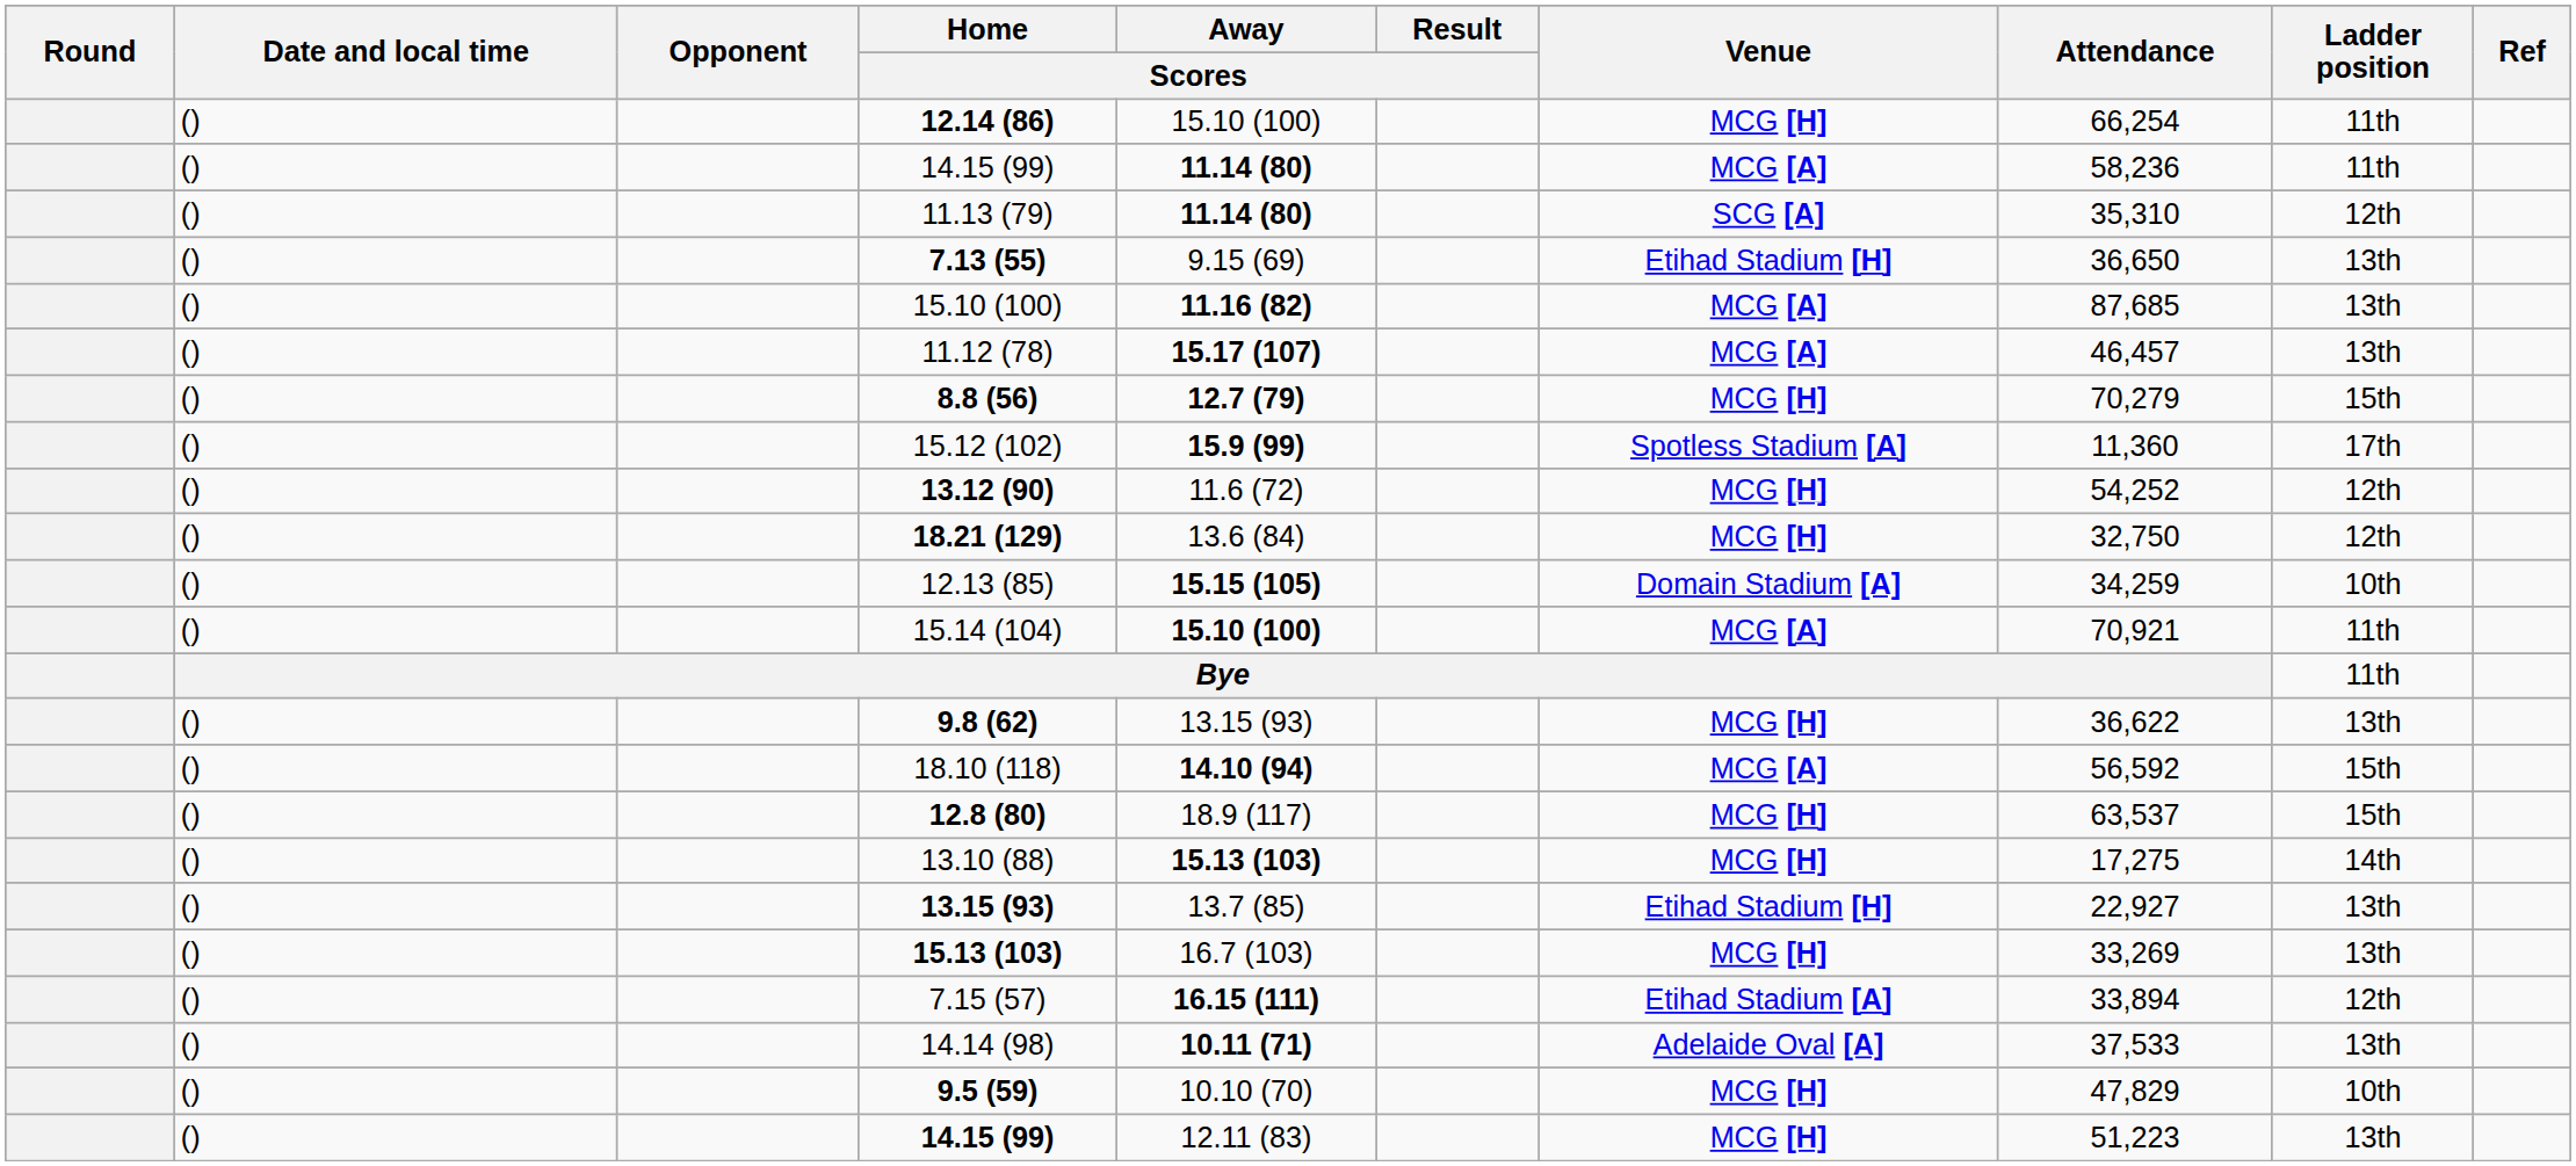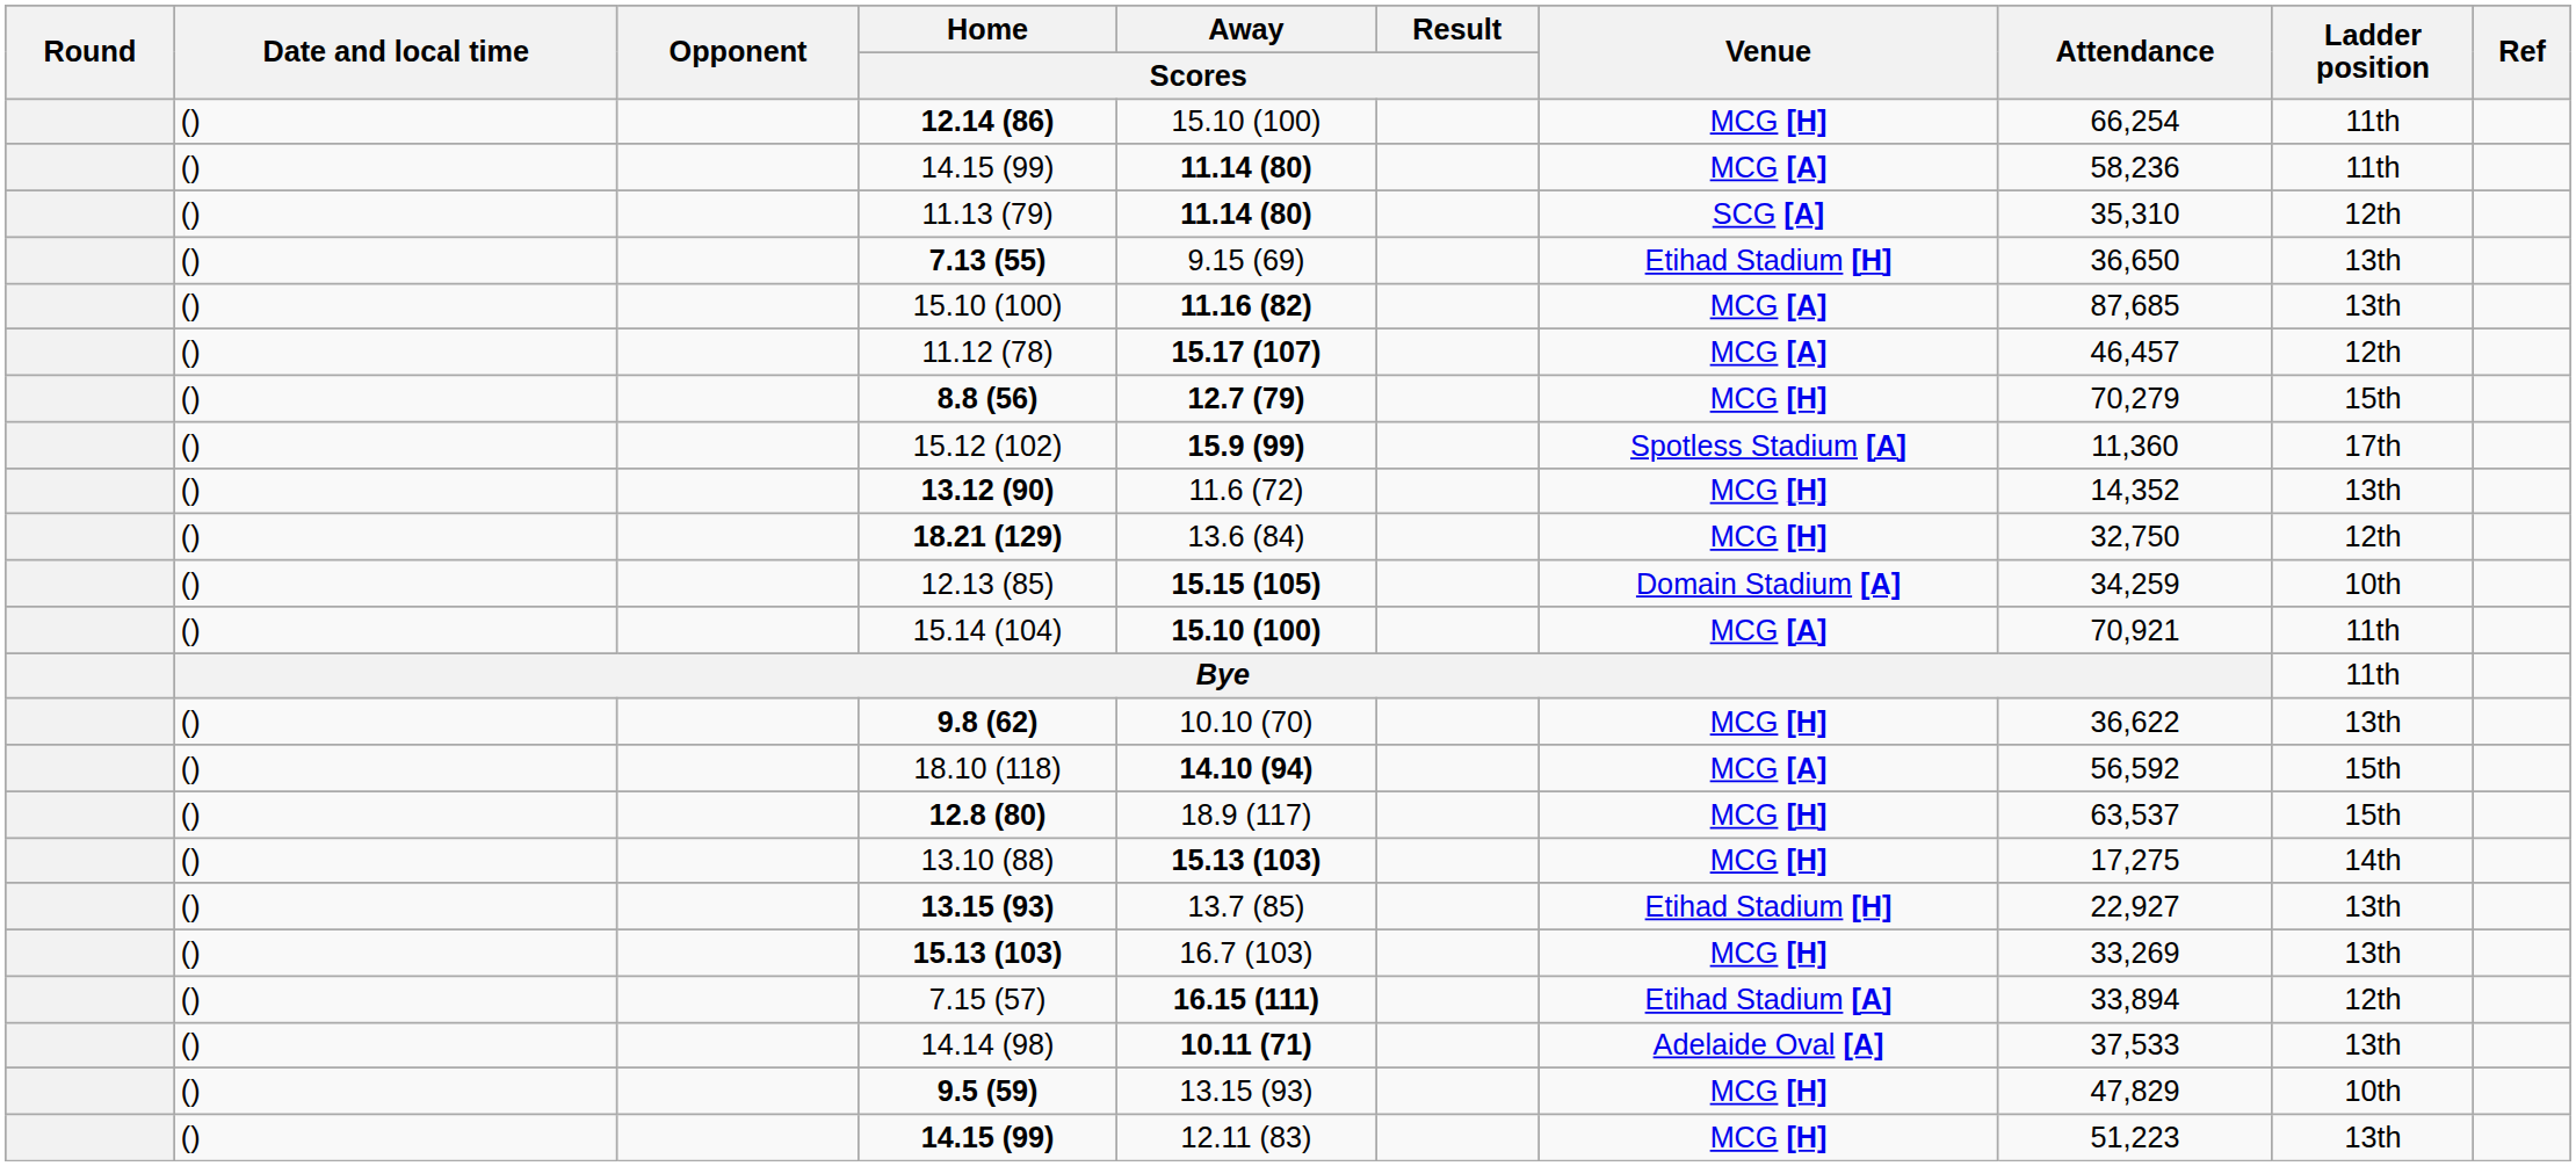 <table class="wikitable plainrowheaders" style="font-size:90%; width:100%; text-align:center;">
 <tr>
 <th scope="col" rowspan="2">Round</th>
 <th scope="col" rowspan="2">Date and local time</th>
 <th scope="col" rowspan="2">Opponent</th>
 <th scope="col">Home</th>
 <th scope="col">Away</th>
 <th scope="col">Result</th>
 <th scope="col" rowspan="2">Venue</th>
 <th scope="col" rowspan="2">Attendance</th>
 <th scope="col" rowspan="2">Ladder<br>position</th>
 <th scope="col" class="unsortable" rowspan=2>Ref</th>
 </tr>
 <tr>
 <th scope="col" colspan="3">Scores</th>
 </tr>
 <tr>
 <th scope="row"></th>
 <td align=left> ()</td>
 <td align=left></td>
 <td><strong>12.14 (86)</strong></td>
 <td>15.10 (100)</td>
 <td></td>
 <td><a href='#'>MCG</a> <a href='#'><strong>[H]</strong></a></td>
 <td>66,254</td>
 <td>11th</td>
 <td></td>
 </tr>
 <tr>
 <th scope="row"></th>
 <td align=left> ()</td>
 <td align=left></td>
 <td>14.15 (99)</td>
 <td><strong>11.14 (80)</strong></td>
 <td></td>
 <td><a href='#'>MCG</a> <a href='#'><strong>[A]</strong></a></td>
 <td>58,236</td>
 <td>11th</td>
 <td></td>
 </tr>
 <tr>
 <th scope="row"></th>
 <td align=left> ()</td>
 <td align=left></td>
 <td>11.13 (79)</td>
 <td><strong>11.14 (80)</strong></td>
 <td></td>
 <td><a href='#'>SCG</a> <a href='#'><strong>[A]</strong></a></td>
 <td>35,310</td>
 <td>12th</td>
 <td></td>
 </tr>
 <tr>
 <th scope="row"></th>
 <td align=left> ()</td>
 <td align=left></td>
 <td><strong>7.13 (55)</strong></td>
 <td>9.15 (69)</td>
 <td></td>
 <td><a href='#'>Etihad Stadium</a> <a href='#'><strong>[H]</strong></a></td>
 <td>36,650</td>
 <td>13th</td>
 <td></td>
 </tr>
 <tr>
 <th scope="row"></th>
 <td align=left> ()</td>
 <td align=left></td>
 <td>15.10 (100)</td>
 <td><strong>11.16 (82)</strong></td>
 <td></td>
 <td><a href='#'>MCG</a> <a href='#'><strong>[A]</strong></a></td>
 <td>87,685</td>
 <td>13th</td>
 <td></td>
 </tr>
 <tr>
 <th scope="row"></th>
 <td align=left> ()</td>
 <td align=left></td>
 <td>11.12 (78)</td>
 <td><strong>15.17 (107)</strong></td>
 <td></td>
 <td><a href='#'>MCG</a> <a href='#'><strong>[A]</strong></a></td>
 <td>46,457</td>
-<td>13th</td>
+<td>12th</td>
 <td></td>
 </tr>
 <tr>
 <th scope="row"></th>
 <td align=left> ()</td>
 <td align=left></td>
 <td><strong>8.8 (56)</strong></td>
 <td><strong>12.7 (79)</strong></td>
 <td></td>
 <td><a href='#'>MCG</a> <a href='#'><strong>[H]</strong></a></td>
 <td>70,279</td>
 <td>15th</td>
 <td></td>
 </tr>
 <tr>
 <th scope="row"></th>
 <td align=left> ()</td>
 <td align=left></td>
 <td>15.12 (102)</td>
 <td><strong>15.9 (99)</strong></td>
 <td></td>
 <td><a href='#'>Spotless Stadium</a> <a href='#'><strong>[A]</strong></a></td>
 <td>11,360</td>
 <td>17th</td>
 <td></td>
 </tr>
 <tr>
 <th scope="row"></th>
 <td align=left> ()</td>
 <td align=left></td>
 <td><strong>13.12 (90)</strong></td>
 <td>11.6 (72)</td>
 <td></td>
 <td><a href='#'>MCG</a> <a href='#'><strong>[H]</strong></a></td>
-<td>54,252</td>
-<td>12th</td>
+<td>14,352</td>
+<td>13th</td>
 <td></td>
 </tr>
 <tr>
 <th scope="row"></th>
 <td align=left> ()</td>
 <td align=left></td>
 <td><strong>18.21 (129)</strong></td>
 <td>13.6 (84)</td>
 <td></td>
 <td><a href='#'>MCG</a> <a href='#'><strong>[H]</strong></a></td>
 <td>32,750</td>
 <td>12th</td>
 <td></td>
 </tr>
 <tr>
 <th scope="row"></th>
 <td align=left> ()</td>
 <td align=left></td>
 <td>12.13 (85)</td>
 <td><strong>15.15 (105)</strong></td>
 <td></td>
 <td><a href='#'>Domain Stadium</a> <a href='#'><strong>[A]</strong></a></td>
 <td>34,259</td>
 <td>10th</td>
 <td></td>
 </tr>
 <tr>
 <th scope="row"></th>
 <td align=left> ()</td>
 <td align=left></td>
 <td>15.14 (104)</td>
 <td><strong>15.10 (100)</strong></td>
 <td></td>
 <td><a href='#'>MCG</a> <a href='#'><strong>[A]</strong></a></td>
 <td>70,921</td>
 <td>11th</td>
 <td></td>
 </tr>
 <tr>
 <th scope="row"></th>
 <th colspan=7><span><em>Bye</em></span></th>
 <td>11th</td>
 </tr>
 <tr>
 <th scope="row"></th>
 <td align=left> ()</td>
 <td align=left></td>
 <td><strong>9.8 (62)</strong></td>
-<td>13.15 (93)</td>
+<td>10.10 (70)</td>
 <td></td>
 <td><a href='#'>MCG</a> <a href='#'><strong>[H]</strong></a></td>
 <td>36,622</td>
 <td>13th</td>
 <td></td>
 </tr>
 <tr>
 <th scope="row"></th>
 <td align=left> ()</td>
 <td align=left></td>
 <td>18.10 (118)</td>
 <td><strong>14.10 (94)</strong></td>
 <td></td>
 <td><a href='#'>MCG</a> <a href='#'><strong>[A]</strong></a></td>
 <td>56,592</td>
 <td>15th</td>
 <td></td>
 </tr>
 <tr>
 <th scope="row"></th>
 <td align=left> ()</td>
 <td align=left></td>
 <td><strong>12.8 (80)</strong></td>
 <td>18.9 (117)</td>
 <td></td>
 <td><a href='#'>MCG</a> <a href='#'><strong>[H]</strong></a></td>
 <td>63,537</td>
 <td>15th</td>
 <td></td>
 </tr>
 <tr>
 <th scope="row"></th>
 <td align=left> ()</td>
 <td align=left></td>
 <td>13.10 (88)</td>
 <td><strong>15.13 (103)</strong></td>
 <td></td>
 <td><a href='#'>MCG</a> <a href='#'><strong>[H]</strong></a></td>
 <td>17,275</td>
 <td>14th</td>
 <td></td>
 </tr>
 <tr>
 <th scope="row"></th>
 <td align=left> ()</td>
 <td align=left></td>
 <td><strong>13.15 (93)</strong></td>
 <td>13.7 (85)</td>
 <td></td>
 <td><a href='#'>Etihad Stadium</a> <a href='#'><strong>[H]</strong></a></td>
 <td>22,927</td>
 <td>13th</td>
 <td></td>
 </tr>
 <tr>
 <th scope="row"></th>
 <td align=left> ()</td>
 <td align=left></td>
 <td><strong>15.13 (103)</strong></td>
 <td>16.7 (103)</td>
 <td></td>
 <td><a href='#'>MCG</a> <a href='#'><strong>[H]</strong></a></td>
 <td>33,269</td>
 <td>13th</td>
 <td></td>
 </tr>
 <tr>
 <th scope="row"></th>
 <td align=left> ()</td>
 <td align=left></td>
 <td>7.15 (57)</td>
 <td><strong>16.15 (111)</strong></td>
 <td></td>
 <td><a href='#'>Etihad Stadium</a> <a href='#'><strong>[A]</strong></a></td>
 <td>33,894</td>
 <td>12th</td>
 <td></td>
 </tr>
 <tr>
 <th scope="row"></th>
 <td align=left> ()</td>
 <td align=left></td>
 <td>14.14 (98)</td>
 <td><strong>10.11 (71)</strong></td>
 <td></td>
 <td><a href='#'>Adelaide Oval</a> <a href='#'><strong>[A]</strong></a></td>
 <td>37,533</td>
 <td>13th</td>
 <td></td>
 </tr>
 <tr>
 <th scope="row"></th>
 <td align=left> ()</td>
 <td align=left></td>
 <td><strong>9.5 (59)</strong></td>
-<td>10.10 (70)</td>
+<td>13.15 (93)</td>
 <td></td>
 <td><a href='#'>MCG</a> <a href='#'><strong>[H]</strong></a></td>
 <td>47,829</td>
 <td>10th</td>
 <td></td>
 </tr>
 <tr>
 <th scope="row"></th>
 <td align=left> ()</td>
 <td align=left></td>
 <td><strong>14.15 (99)</strong></td>
 <td>12.11 (83)</td>
 <td></td>
 <td><a href='#'>MCG</a> <a href='#'><strong>[H]</strong></a></td>
 <td>51,223</td>
 <td>13th</td>
 <td></td>
 </tr>
 </table>
